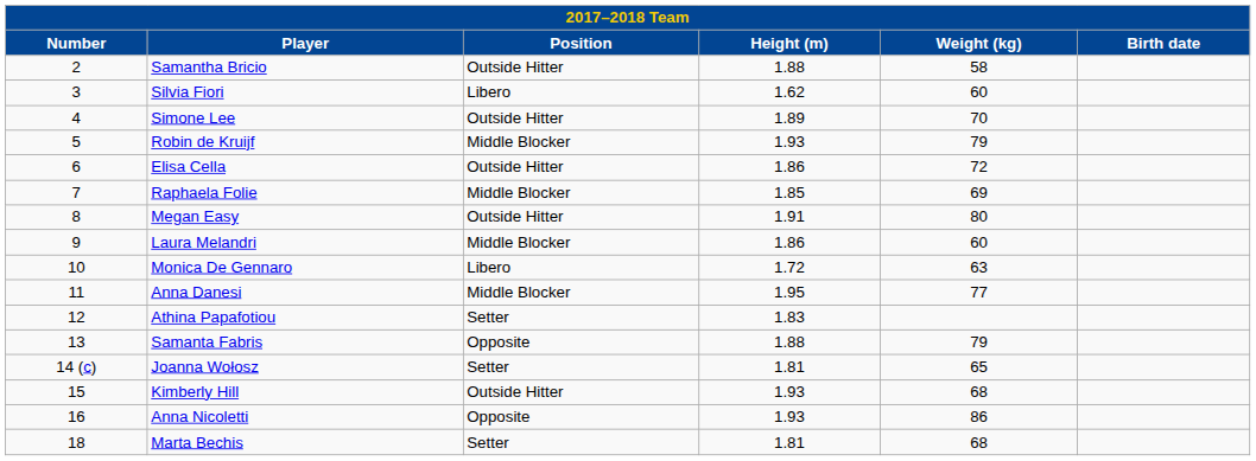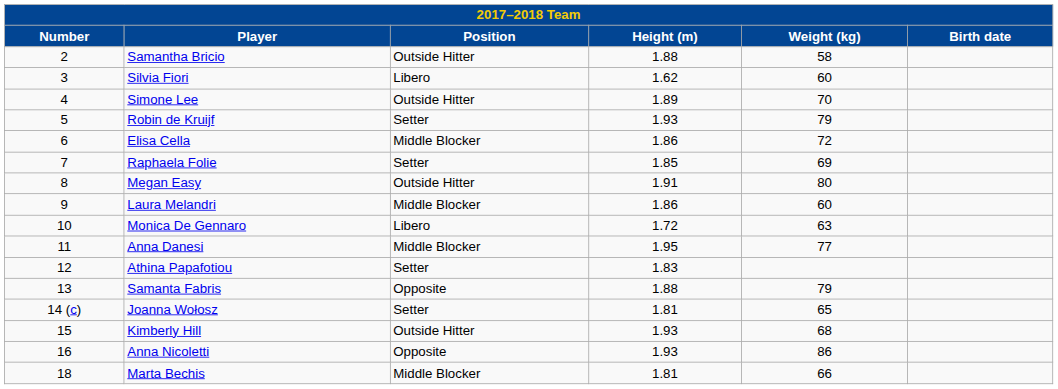 <table class="wikitable" style="width:100%;">
 <tr>
 <th style="color:#F2CB05; background:#024593;" colspan=6><strong>2017–2018 Team</strong></th>
 </tr>
 <tr>
 <th style="color:#ffffff; background:#024593;">Number</th>
 <th style="color:#ffffff; background:#024593;">Player</th>
 <th style="color:#ffffff; background:#024593;">Position</th>
 <th style="color:#ffffff; background:#024593;">Height (m)</th>
 <th style="color:#ffffff; background:#024593;">Weight (kg)</th>
 <th style="color:#ffffff; background:#024593;">Birth date</th>
 </tr>
 <tr>
 <td align=center>2</td>
 <td> <a href='#'>Samantha Bricio</a></td>
 <td>Outside Hitter</td>
 <td align=center>1.88</td>
 <td align=center>58</td>
 <td></td>
 </tr>
 <tr>
 <td align=center>3</td>
 <td> <a href='#'>Silvia Fiori</a></td>
 <td>Libero</td>
 <td align=center>1.62</td>
 <td align=center>60</td>
 <td></td>
 </tr>
 <tr>
 <td align=center>4</td>
 <td> <a href='#'>Simone Lee</a></td>
 <td>Outside Hitter</td>
 <td align=center>1.89</td>
 <td align=center>70</td>
 <td></td>
 </tr>
 <tr>
 <td align=center>5</td>
 <td> <a href='#'>Robin de Kruijf</a></td>
-<td>Middle Blocker</td>
+<td>Setter</td>
 <td align=center>1.93</td>
 <td align=center>79</td>
 <td></td>
 </tr>
 <tr>
 <td align=center>6</td>
 <td> <a href='#'>Elisa Cella</a></td>
-<td>Outside Hitter</td>
+<td>Middle Blocker</td>
 <td align=center>1.86</td>
 <td align=center>72</td>
 <td></td>
 </tr>
 <tr>
 <td align=center>7</td>
 <td> <a href='#'>Raphaela Folie</a></td>
-<td>Middle Blocker</td>
+<td>Setter</td>
 <td align=center>1.85</td>
 <td align=center>69</td>
 <td></td>
 </tr>
 <tr>
 <td align=center>8</td>
 <td> <a href='#'>Megan Easy</a></td>
 <td>Outside Hitter</td>
 <td align=center>1.91</td>
 <td align=center>80</td>
 <td></td>
 </tr>
 <tr>
 <td align=center>9</td>
 <td> <a href='#'>Laura Melandri</a></td>
 <td>Middle Blocker</td>
 <td align=center>1.86</td>
 <td align=center>60</td>
 <td></td>
 </tr>
 <tr>
 <td align=center>10</td>
 <td> <a href='#'>Monica De Gennaro</a></td>
 <td>Libero</td>
 <td align=center>1.72</td>
 <td align=center>63</td>
 <td></td>
 </tr>
 <tr>
 <td align=center>11</td>
 <td> <a href='#'>Anna Danesi</a></td>
 <td>Middle Blocker</td>
 <td align=center>1.95</td>
 <td align=center>77</td>
 <td></td>
 </tr>
 <tr>
 <td align=center>12</td>
 <td> <a href='#'>Athina Papafotiou</a></td>
 <td>Setter</td>
 <td align=center>1.83</td>
 <td align=center></td>
 <td></td>
 </tr>
 <tr>
 <td align=center>13</td>
 <td> <a href='#'>Samanta Fabris</a></td>
 <td>Opposite</td>
 <td align=center>1.88</td>
 <td align=center>79</td>
 <td></td>
 </tr>
 <tr>
 <td align=center>14 (<a href='#'>c</a>)</td>
 <td> <a href='#'>Joanna Wołosz</a></td>
 <td>Setter</td>
 <td align=center>1.81</td>
 <td align=center>65</td>
 <td></td>
 </tr>
 <tr>
 <td align=center>15</td>
 <td> <a href='#'>Kimberly Hill</a></td>
 <td>Outside Hitter</td>
 <td align=center>1.93</td>
 <td align=center>68</td>
 <td></td>
 </tr>
 <tr>
 <td align=center>16</td>
 <td> <a href='#'>Anna Nicoletti</a></td>
 <td>Opposite</td>
 <td align=center>1.93</td>
 <td align=center>86</td>
 <td></td>
 </tr>
 <tr>
 <td align=center>18</td>
 <td> <a href='#'>Marta Bechis</a></td>
-<td>Setter</td>
+<td>Middle Blocker</td>
 <td align=center>1.81</td>
-<td align=center>68</td>
+<td align=center>66</td>
 <td></td>
 </tr>
 </table>
